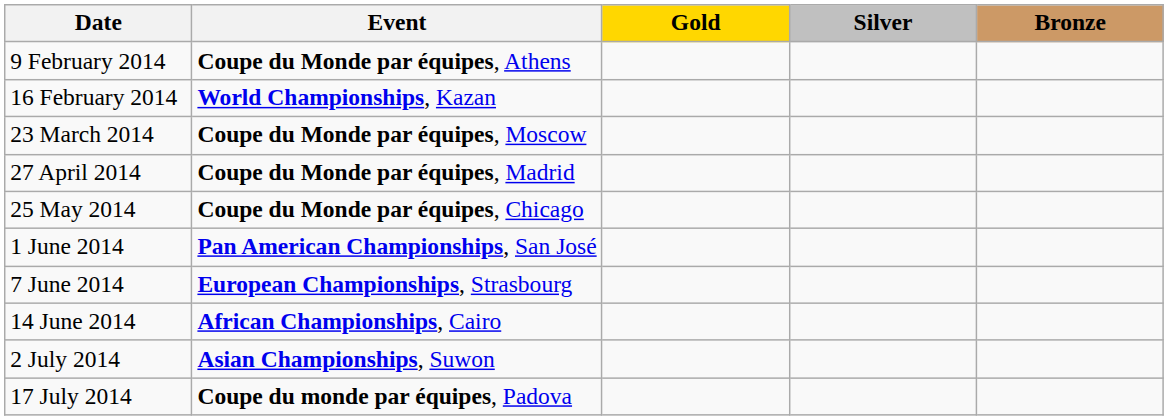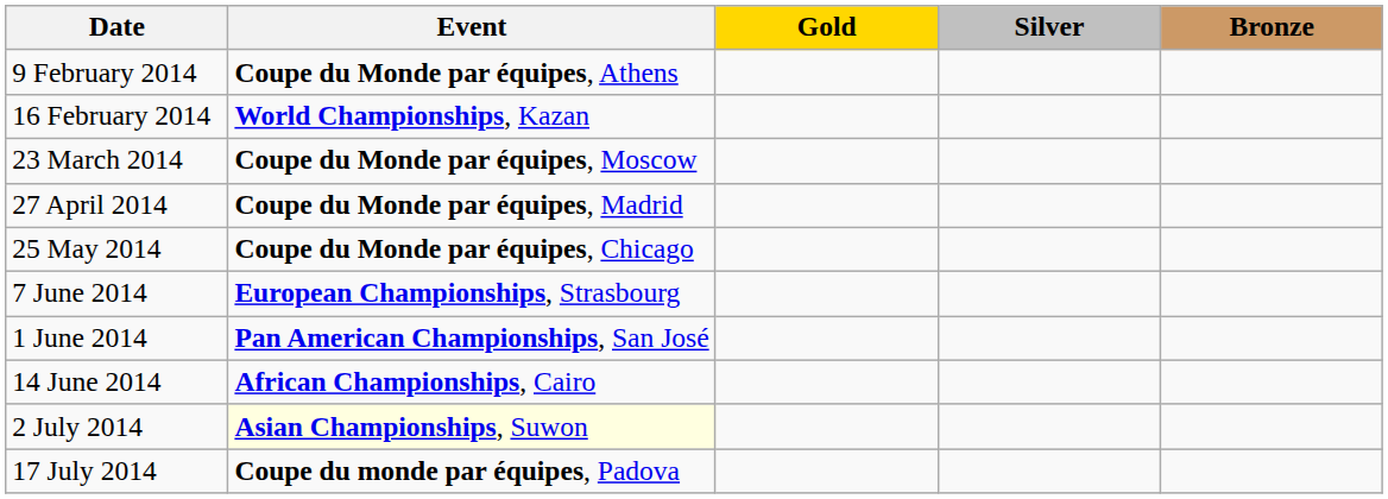 <table class="wikitable plainrowheaders" border="1" style="font-size:100%">
 <tr style="text-align:center; background-color:#efefef;">
 <th scope=col style="width:120px;">Date</th>
 <th scope=col>Event</th>
 <th scope=col style="width:120px; background: gold;">Gold</th>
 <th scope=col style="width:120px; background: silver;">Silver</th>
 <th scope=col style="width:120px; background: #cc9966;">Bronze</th>
 </tr>
 <tr>
 <td>9 February 2014</td>
 <td><strong>Coupe du Monde par équipes</strong>, <a href='#'>Athens</a></td>
 <td></td>
 <td></td>
 <td></td>
 </tr>
 <tr>
 <td>16 February 2014</td>
 <td><strong><a href='#'>World Championships</a></strong>, <a href='#'>Kazan</a></td>
 <td></td>
 <td></td>
 <td></td>
 </tr>
 <tr>
 <td>23 March 2014</td>
 <td><strong>Coupe du Monde par équipes</strong>, <a href='#'>Moscow</a></td>
 <td></td>
 <td></td>
 <td></td>
 </tr>
 <tr>
 <td>27 April 2014</td>
 <td><strong>Coupe du Monde par équipes</strong>, <a href='#'>Madrid</a></td>
 <td></td>
 <td></td>
 <td></td>
 </tr>
 <tr>
 <td>25 May 2014</td>
 <td><strong>Coupe du Monde par équipes</strong>, <a href='#'>Chicago</a></td>
 <td></td>
 <td></td>
 <td></td>
 </tr>
 <tr>
-<td>1 June 2014</td>
-<td><strong><a href='#'>Pan American Championships</a></strong>, <a href='#'>San José</a></td>
+<td>7 June 2014</td>
+<td><strong><a href='#'>European Championships</a></strong>, <a href='#'>Strasbourg</a></td>
 <td></td>
 <td></td>
 <td></td>
 </tr>
 <tr>
-<td>7 June 2014</td>
-<td><strong><a href='#'>European Championships</a></strong>, <a href='#'>Strasbourg</a></td>
+<td>1 June 2014</td>
+<td><strong><a href='#'>Pan American Championships</a></strong>, <a href='#'>San José</a></td>
 <td></td>
 <td></td>
 <td></td>
 </tr>
 <tr>
 <td>14 June 2014</td>
 <td><strong><a href='#'>African Championships</a></strong>, <a href='#'>Cairo</a></td>
 <td></td>
 <td></td>
 <td></td>
 </tr>
 <tr>
 <td>2 July 2014</td>
-<td><strong><a href='#'>Asian Championships</a></strong>, <a href='#'>Suwon</a></td>
+<td style="background: lightyellow;"><strong><a href='#'>Asian Championships</a></strong>, <a href='#'>Suwon</a></td>
 <td></td>
 <td></td>
 <td></td>
 </tr>
 <tr>
 <td>17 July 2014</td>
 <td><strong>Coupe du monde par équipes</strong>, <a href='#'>Padova</a></td>
 <td></td>
 <td></td>
 <td></td>
 </tr>
 </table>
